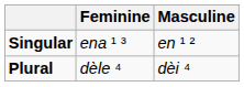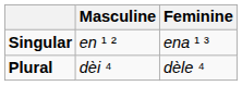 <table class="wikitable">
 <tr>
 <th></th>
+<th colspan=1><strong>Masculine</strong></th>
 <th colspan=1><strong>Feminine</strong></th>
-<th colspan=1><strong>Masculine</strong></th>
 </tr>
 <tr>
 <td><strong>Singular</strong></td>
+<td><em>en</em> ¹ ²</td>
 <td><em>ena</em> ¹ ³</td>
-<td><em>en</em> ¹ ²</td>
 </tr>
 <tr>
 <td><strong>Plural</strong></td>
+<td><em>dèi</em> ⁴</td>
 <td><em>dèle</em> ⁴</td>
-<td><em>dèi</em> ⁴</td>
 </tr>
 </table>
